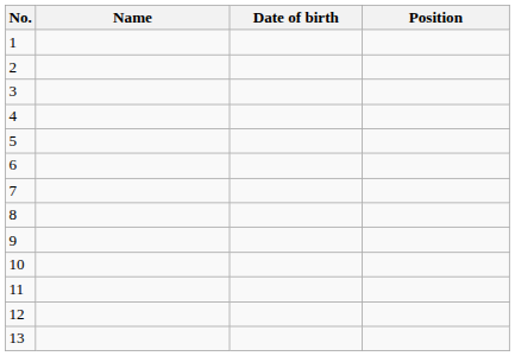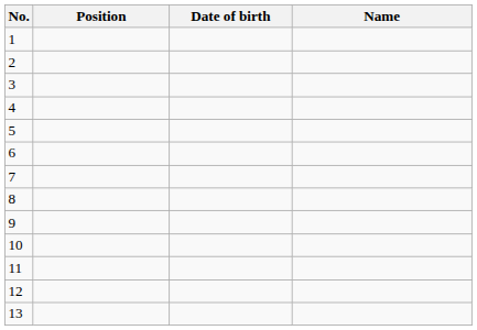 <table class=wikitable sortable style=font-size:100%; text-align:center;>
 <tr>
 <th>No.</th>
+<th style=width:9em>Position</th>
+<th style=width:8em>Date of birth</th>
 <th style=width:12em>Name</th>
-<th style=width:8em>Date of birth</th>
-<th style=width:9em>Position</th>
 </tr>
 <tr>
 <td>1</td>
-<td align=left></td>
 <td></td>
 <td></td>
+<td align=left></td>
 </tr>
 <tr>
 <td>2</td>
-<td align=left></td>
 <td></td>
 <td></td>
+<td align=left></td>
 </tr>
 <tr>
 <td>3</td>
-<td align=left></td>
 <td></td>
 <td></td>
+<td align=left></td>
 </tr>
 <tr>
 <td>4</td>
-<td align=left></td>
 <td></td>
 <td></td>
+<td align=left></td>
 </tr>
 <tr>
 <td>5</td>
-<td align=left></td>
 <td></td>
 <td></td>
+<td align=left></td>
 </tr>
 <tr>
 <td>6</td>
-<td align=left></td>
 <td></td>
 <td></td>
+<td align=left></td>
 </tr>
 <tr>
 <td>7</td>
-<td align=left></td>
 <td></td>
 <td></td>
+<td align=left></td>
 </tr>
 <tr>
 <td>8</td>
-<td align=left></td>
 <td></td>
 <td></td>
+<td align=left></td>
 </tr>
 <tr>
 <td>9</td>
-<td align=left></td>
 <td></td>
 <td></td>
+<td align=left></td>
 </tr>
 <tr>
 <td>10</td>
-<td align=left></td>
 <td></td>
 <td></td>
+<td align=left></td>
 </tr>
 <tr>
 <td>11</td>
-<td align=left></td>
 <td></td>
 <td></td>
+<td align=left></td>
 </tr>
 <tr>
 <td>12</td>
-<td align=left></td>
 <td></td>
 <td></td>
+<td align=left></td>
 </tr>
 <tr>
 <td>13</td>
-<td align=left></td>
 <td></td>
 <td></td>
+<td align=left></td>
 </tr>
 </table>
